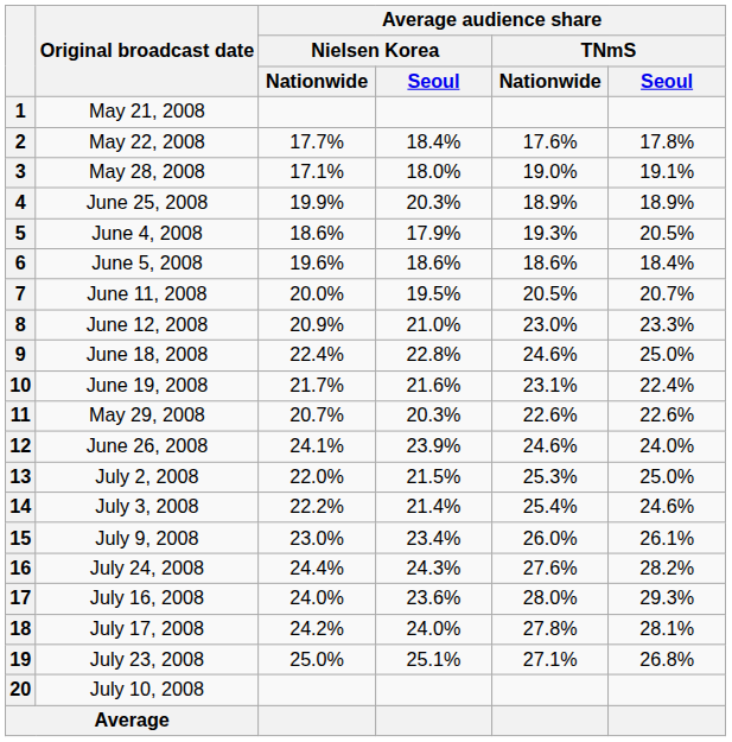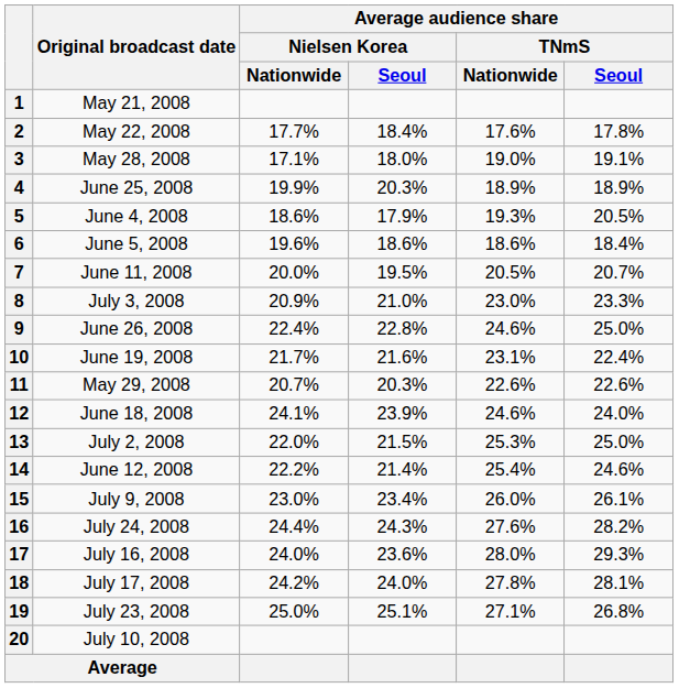 <table class=wikitable style="text-align:center">
 <tr>
 <th rowspan="3"></th>
 <th rowspan="3">Original broadcast date</th>
 <th colspan="4">Average audience share</th>
 </tr>
 <tr>
 <th colspan="2">Nielsen Korea</th>
 <th colspan="2">TNmS</th>
 </tr>
 <tr>
 <th width="90">Nationwide</th>
 <th width="90"><a href='#'>Seoul</a></th>
 <th width="90">Nationwide</th>
 <th width="90"><a href='#'>Seoul</a></th>
 </tr>
 <tr>
 <th>1</th>
 <td>May 21, 2008</td>
 <td><strong></strong></td>
 <td><strong></strong></td>
 <td><strong></strong></td>
 <td><strong></strong></td>
 </tr>
 <tr>
 <th>2</th>
 <td>May 22, 2008</td>
 <td>17.7%</td>
 <td>18.4%</td>
 <td>17.6%</td>
 <td>17.8%</td>
 </tr>
 <tr>
 <th>3</th>
 <td>May 28, 2008</td>
 <td>17.1%</td>
 <td>18.0%</td>
 <td>19.0%</td>
 <td>19.1%</td>
 </tr>
 <tr>
 <th>4</th>
 <td>June 25, 2008</td>
 <td>19.9%</td>
 <td>20.3%</td>
 <td>18.9%</td>
 <td>18.9%</td>
 </tr>
 <tr>
 <th>5</th>
 <td>June 4, 2008</td>
 <td>18.6%</td>
 <td>17.9%</td>
 <td>19.3%</td>
 <td>20.5%</td>
 </tr>
 <tr>
 <th>6</th>
 <td>June 5, 2008</td>
 <td>19.6%</td>
 <td>18.6%</td>
 <td>18.6%</td>
 <td>18.4%</td>
 </tr>
 <tr>
 <th>7</th>
 <td>June 11, 2008</td>
 <td>20.0%</td>
 <td>19.5%</td>
 <td>20.5%</td>
 <td>20.7%</td>
 </tr>
 <tr>
 <th>8</th>
-<td>June 12, 2008</td>
+<td>July 3, 2008</td>
 <td>20.9%</td>
 <td>21.0%</td>
 <td>23.0%</td>
 <td>23.3%</td>
 </tr>
 <tr>
 <th>9</th>
-<td>June 18, 2008</td>
+<td>June 26, 2008</td>
 <td>22.4%</td>
 <td>22.8%</td>
 <td>24.6%</td>
 <td>25.0%</td>
 </tr>
 <tr>
 <th>10</th>
 <td>June 19, 2008</td>
 <td>21.7%</td>
 <td>21.6%</td>
 <td>23.1%</td>
 <td>22.4%</td>
 </tr>
 <tr>
 <th>11</th>
 <td>May 29, 2008</td>
 <td>20.7%</td>
 <td>20.3%</td>
 <td>22.6%</td>
 <td>22.6%</td>
 </tr>
 <tr>
 <th>12</th>
-<td>June 26, 2008</td>
+<td>June 18, 2008</td>
 <td>24.1%</td>
 <td>23.9%</td>
 <td>24.6%</td>
 <td>24.0%</td>
 </tr>
 <tr>
 <th>13</th>
 <td>July 2, 2008</td>
 <td>22.0%</td>
 <td>21.5%</td>
 <td>25.3%</td>
 <td>25.0%</td>
 </tr>
 <tr>
 <th>14</th>
-<td>July 3, 2008</td>
+<td>June 12, 2008</td>
 <td>22.2%</td>
 <td>21.4%</td>
 <td>25.4%</td>
 <td>24.6%</td>
 </tr>
 <tr>
 <th>15</th>
 <td>July 9, 2008</td>
 <td>23.0%</td>
 <td>23.4%</td>
 <td>26.0%</td>
 <td>26.1%</td>
 </tr>
 <tr>
 <th>16</th>
 <td>July 24, 2008</td>
 <td>24.4%</td>
 <td>24.3%</td>
 <td>27.6%</td>
 <td>28.2%</td>
 </tr>
 <tr>
 <th>17</th>
 <td>July 16, 2008</td>
 <td>24.0%</td>
 <td>23.6%</td>
 <td>28.0%</td>
 <td>29.3%</td>
 </tr>
 <tr>
 <th>18</th>
 <td>July 17, 2008</td>
 <td>24.2%</td>
 <td>24.0%</td>
 <td>27.8%</td>
 <td>28.1%</td>
 </tr>
 <tr>
 <th>19</th>
 <td>July 23, 2008</td>
 <td>25.0%</td>
 <td>25.1%</td>
 <td>27.1%</td>
 <td>26.8%</td>
 </tr>
 <tr>
 <th>20</th>
 <td>July 10, 2008</td>
 <td><strong></strong></td>
 <td><strong></strong></td>
 <td><strong></strong></td>
 <td><strong></strong></td>
 </tr>
 <tr>
 <th colspan="2">Average</th>
 <th></th>
 <th></th>
 <th></th>
 <th></th>
 </tr>
 </table>
